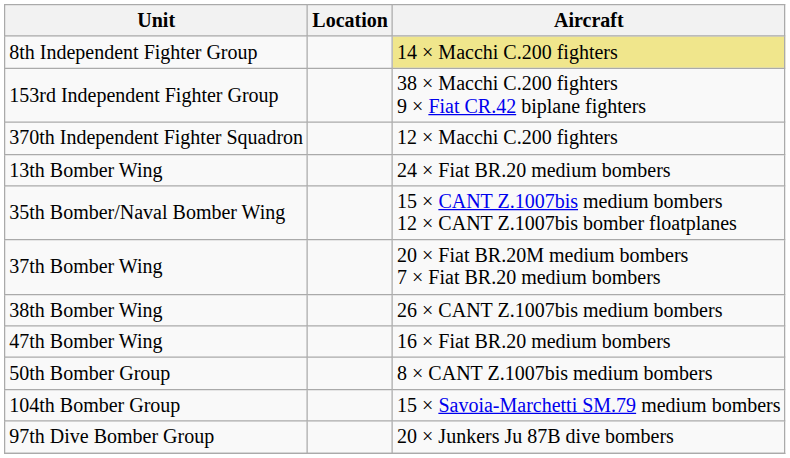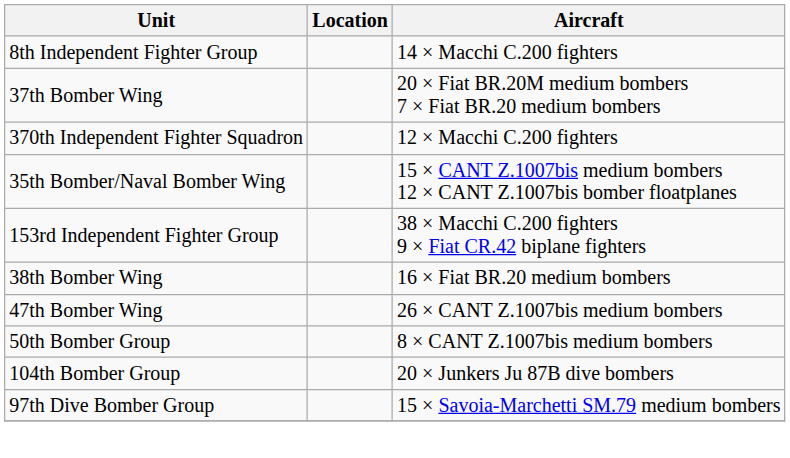 <table class="wikitable">
 <tr>
 <th scope="col">Unit</th>
 <th scope="col">Location</th>
 <th scope="col">Aircraft</th>
 </tr>
 <tr>
 <td>8th Independent Fighter Group</td>
 <td></td>
-<td style="background: khaki;">14 × Macchi C.200 fighters</td>
+<td>14 × Macchi C.200 fighters</td>
+</tr>
+<tr>
+<td>37th Bomber Wing</td>
+<td></td>
+<td>20 × Fiat BR.20M medium bombers<br>7 × Fiat BR.20 medium bombers</td>
+</tr>
+<tr>
+<td>370th Independent Fighter Squadron</td>
+<td></td>
+<td>12 × Macchi C.200 fighters</td>
+</tr>
+<tr>
+<td>35th Bomber/Naval Bomber Wing</td>
+<td></td>
+<td>15 × <a href='#'>CANT Z.1007bis</a> medium bombers<br>12 × CANT Z.1007bis bomber floatplanes</td>
 </tr>
 <tr>
 <td>153rd Independent Fighter Group</td>
 <td></td>
 <td>38 × Macchi C.200 fighters<br>9 × <a href='#'>Fiat CR.42</a> biplane fighters</td>
 </tr>
 <tr>
-<td>370th Independent Fighter Squadron</td>
-<td></td>
-<td>12 × Macchi C.200 fighters</td>
-</tr>
-<tr>
-<td>13th Bomber Wing</td>
-<td></td>
-<td>24 × Fiat BR.20 medium bombers</td>
-</tr>
-<tr>
-<td>35th Bomber/Naval Bomber Wing</td>
-<td></td>
-<td>15 × <a href='#'>CANT Z.1007bis</a> medium bombers<br>12 × CANT Z.1007bis bomber floatplanes</td>
-</tr>
-<tr>
-<td>37th Bomber Wing</td>
-<td></td>
-<td>20 × Fiat BR.20M medium bombers<br>7 × Fiat BR.20 medium bombers</td>
-</tr>
-<tr>
 <td>38th Bomber Wing</td>
 <td></td>
-<td>26 × CANT Z.1007bis medium bombers</td>
+<td>16 × Fiat BR.20 medium bombers</td>
 </tr>
 <tr>
 <td>47th Bomber Wing</td>
 <td></td>
-<td>16 × Fiat BR.20 medium bombers</td>
+<td>26 × CANT Z.1007bis medium bombers</td>
 </tr>
 <tr>
 <td>50th Bomber Group</td>
 <td></td>
 <td>8 × CANT Z.1007bis medium bombers</td>
 </tr>
 <tr>
 <td>104th Bomber Group</td>
 <td></td>
-<td>15 × <a href='#'>Savoia-Marchetti SM.79</a> medium bombers</td>
+<td>20 × Junkers Ju 87B dive bombers</td>
 </tr>
 <tr>
 <td>97th Dive Bomber Group</td>
 <td></td>
-<td>20 × Junkers Ju 87B dive bombers</td>
+<td>15 × <a href='#'>Savoia-Marchetti SM.79</a> medium bombers</td>
 </tr>
 <tr>
 </tr>
 </table>
